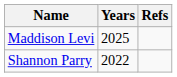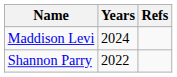 <table class="wikitable">
 <tr>
 <th>Name</th>
 <th>Years</th>
 <th>Refs</th>
 </tr>
 <tr>
 <td><a href='#'>Maddison Levi</a></td>
-<td>2025</td>
+<td>2024</td>
 <td></td>
 </tr>
 <tr>
 <td><a href='#'>Shannon Parry</a></td>
 <td>2022</td>
 <td></td>
 </tr>
 </table>
